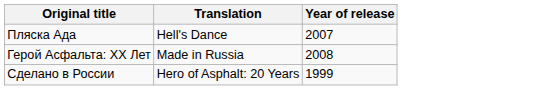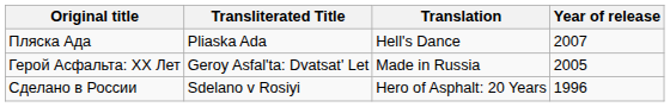 <table class="wikitable">
 <tr>
 <th>Original title</th>
+<th>Transliterated Title</th>
 <th>Translation</th>
 <th>Year of release</th>
 </tr>
 <tr>
 <td>Пляска Ада</td>
+<td>Pliaska Ada</td>
 <td>Hell's Dance</td>
 <td>2007</td>
 </tr>
 <tr>
 <td>Герой Асфальта: ХХ Лет</td>
+<td>Geroy Asfal'ta: Dvatsat' Let</td>
 <td>Made in Russia</td>
-<td>2008</td>
+<td>2005</td>
 </tr>
 <tr>
 <td>Сделано в России</td>
+<td>Sdelano v Rosiyi</td>
 <td>Hero of Asphalt: 20 Years</td>
-<td>1999</td>
+<td>1996</td>
 </tr>
 </table>
